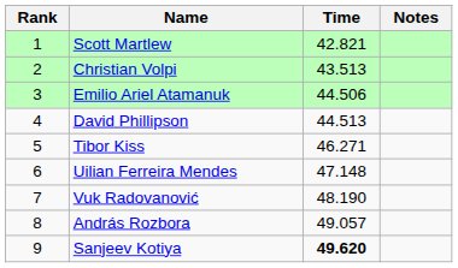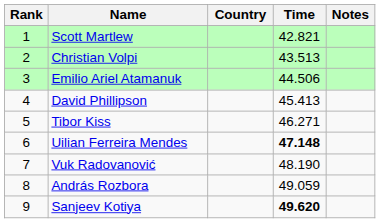 <table class="wikitable" style="text-align:center;width: 50%">
 <tr>
 <th>Rank</th>
 <th>Name</th>
+<th>Country</th>
 <th>Time</th>
 <th>Notes</th>
 </tr>
 <tr bgcolor=bbffbb>
 <td>1</td>
 <td align="left"><a href='#'>Scott Martlew</a></td>
+<td align="left"></td>
 <td>42.821</td>
 <td></td>
 </tr>
 <tr bgcolor=bbffbb>
 <td>2</td>
 <td align="left"><a href='#'>Christian Volpi</a></td>
+<td align="left"></td>
 <td>43.513</td>
 <td></td>
 </tr>
 <tr bgcolor=bbffbb>
 <td>3</td>
 <td align="left"><a href='#'>Emilio Ariel Atamanuk</a></td>
+<td align="left"></td>
 <td>44.506</td>
 <td></td>
 </tr>
 <tr>
 <td>4</td>
 <td align="left"><a href='#'>David Phillipson</a></td>
-<td>44.513</td>
+<td align="left"></td>
+<td>45.413</td>
 <td></td>
 </tr>
 <tr>
 <td>5</td>
 <td align="left"><a href='#'>Tibor Kiss</a></td>
+<td align="left"></td>
 <td>46.271</td>
 <td></td>
 </tr>
 <tr>
 <td>6</td>
 <td align="left"><a href='#'>Uilian Ferreira Mendes</a></td>
-<td>47.148</td>
+<td align="left"></td>
+<td><strong>47.148</strong></td>
 <td></td>
 </tr>
 <tr>
 <td>7</td>
 <td align="left"><a href='#'>Vuk Radovanović</a></td>
+<td align="left"></td>
 <td>48.190</td>
 <td></td>
 </tr>
 <tr>
 <td>8</td>
 <td align="left"><a href='#'>András Rozbora</a></td>
-<td>49.057</td>
+<td align="left"></td>
+<td>49.059</td>
 <td></td>
 </tr>
 <tr>
 <td>9</td>
 <td align="left"><a href='#'>Sanjeev Kotiya</a></td>
+<td align="left"></td>
 <td><strong>49.620</strong></td>
 <td></td>
 </tr>
 </table>
